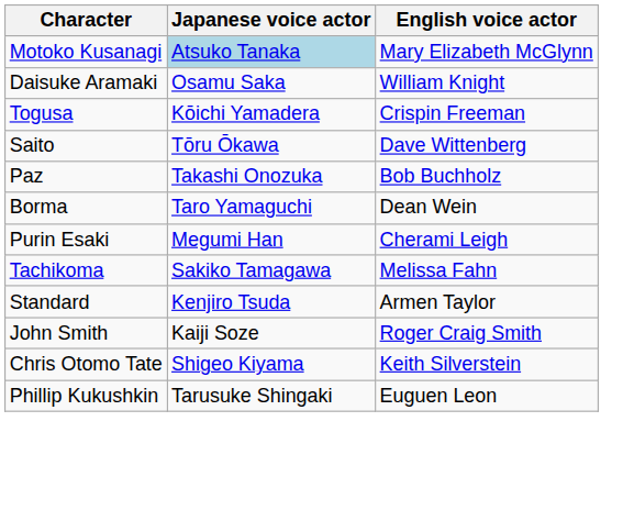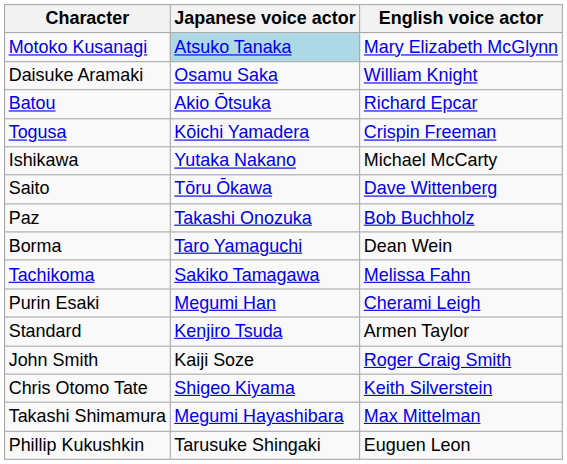 <table class="wikitable">
 <tr>
 <th>Character</th>
 <th>Japanese voice actor</th>
 <th>English voice actor</th>
 </tr>
 <tr>
 <td><a href='#'>Motoko Kusanagi</a></td>
 <td style="background: lightblue;"><a href='#'>Atsuko Tanaka</a></td>
 <td><a href='#'>Mary Elizabeth McGlynn</a></td>
 </tr>
 <tr>
 <td>Daisuke Aramaki</td>
 <td><a href='#'>Osamu Saka</a></td>
 <td><a href='#'>William Knight</a></td>
 </tr>
 <tr>
+<td><a href='#'>Batou</a></td>
+<td><a href='#'>Akio Ōtsuka</a></td>
+<td><a href='#'>Richard Epcar</a></td>
+</tr>
+<tr>
 <td><a href='#'>Togusa</a></td>
 <td><a href='#'>Kōichi Yamadera</a></td>
 <td><a href='#'>Crispin Freeman</a></td>
+</tr>
+<tr>
+<td>Ishikawa</td>
+<td><a href='#'>Yutaka Nakano</a></td>
+<td>Michael McCarty</td>
 </tr>
 <tr>
 <td>Saito</td>
 <td><a href='#'>Tōru Ōkawa</a></td>
 <td><a href='#'>Dave Wittenberg</a></td>
 </tr>
 <tr>
 <td>Paz</td>
 <td><a href='#'>Takashi Onozuka</a></td>
 <td><a href='#'>Bob Buchholz</a></td>
 </tr>
 <tr>
 <td>Borma</td>
 <td><a href='#'>Taro Yamaguchi</a></td>
 <td>Dean Wein</td>
 </tr>
 <tr>
+<td><a href='#'>Tachikoma</a></td>
+<td><a href='#'>Sakiko Tamagawa</a></td>
+<td><a href='#'>Melissa Fahn</a></td>
+</tr>
+<tr>
 <td>Purin Esaki</td>
 <td><a href='#'>Megumi Han</a></td>
 <td><a href='#'>Cherami Leigh</a></td>
-</tr>
-<tr>
-<td><a href='#'>Tachikoma</a></td>
-<td><a href='#'>Sakiko Tamagawa</a></td>
-<td><a href='#'>Melissa Fahn</a></td>
 </tr>
 <tr>
 <td>Standard</td>
 <td><a href='#'>Kenjiro Tsuda</a></td>
 <td>Armen Taylor</td>
 </tr>
 <tr>
 <td>John Smith</td>
 <td>Kaiji Soze</td>
 <td><a href='#'>Roger Craig Smith</a></td>
 </tr>
 <tr>
 <td>Chris Otomo Tate</td>
 <td><a href='#'>Shigeo Kiyama</a></td>
 <td><a href='#'>Keith Silverstein</a></td>
 </tr>
 <tr>
+<td>Takashi Shimamura</td>
+<td><a href='#'>Megumi Hayashibara</a></td>
+<td><a href='#'>Max Mittelman</a></td>
+</tr>
+<tr>
 <td>Phillip Kukushkin</td>
 <td>Tarusuke Shingaki</td>
 <td>Euguen Leon</td>
 </tr>
 </table>
